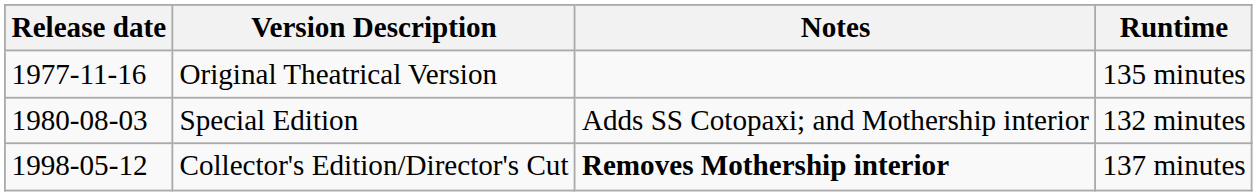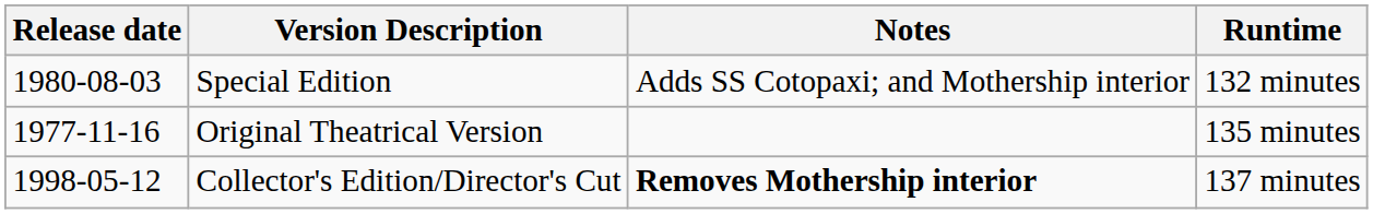 <table class="wikitable">
 <tr>
 <th>Release date</th>
 <th>Version Description</th>
 <th>Notes</th>
 <th>Runtime</th>
 </tr>
 <tr>
+<td>1980-08-03</td>
+<td>Special Edition</td>
+<td>Adds SS Cotopaxi; and Mothership interior</td>
+<td>132 minutes</td>
+</tr>
+<tr>
 <td>1977-11-16</td>
 <td>Original Theatrical Version</td>
 <td></td>
 <td>135 minutes</td>
-</tr>
-<tr>
-<td>1980-08-03</td>
-<td>Special Edition</td>
-<td>Adds SS Cotopaxi; and Mothership interior</td>
-<td>132 minutes</td>
 </tr>
 <tr>
 <td>1998-05-12</td>
 <td>Collector's Edition/Director's Cut</td>
 <td><strong>Removes Mothership interior</strong></td>
 <td>137 minutes</td>
 </tr>
 </table>
